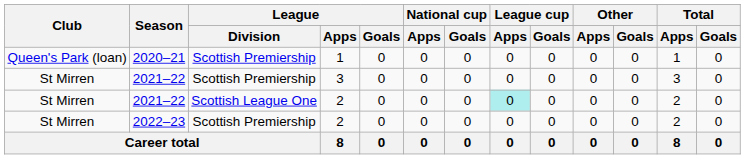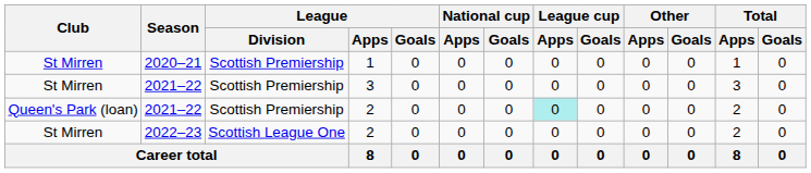 <table class="wikitable" style="text-align: center;">
 <tr>
 <th rowspan="2">Club</th>
 <th rowspan="2">Season</th>
 <th colspan="3">League</th>
 <th colspan="2">National cup</th>
 <th colspan="2">League cup</th>
 <th colspan="2">Other</th>
 <th colspan="2">Total</th>
 </tr>
 <tr>
 <th>Division</th>
 <th>Apps</th>
 <th>Goals</th>
 <th>Apps</th>
 <th>Goals</th>
 <th>Apps</th>
 <th>Goals</th>
 <th>Apps</th>
 <th>Goals</th>
 <th>Apps</th>
 <th>Goals</th>
 </tr>
 <tr>
-<td><a href='#'>Queen's Park</a> (loan)</td>
+<td><a href='#'>St Mirren</a></td>
 <td><a href='#'>2020–21</a></td>
 <td><a href='#'>Scottish Premiership</a></td>
 <td>1</td>
 <td>0</td>
 <td>0</td>
 <td>0</td>
 <td>0</td>
 <td>0</td>
 <td>0</td>
 <td>0</td>
 <td>1</td>
 <td>0</td>
 </tr>
 <tr>
 <td St Mirren F.C.>St Mirren</td>
 <td><a href='#'>2021–22</a></td>
 <td>Scottish Premiership</td>
 <td>3</td>
 <td>0</td>
 <td>0</td>
 <td>0</td>
 <td>0</td>
 <td>0</td>
 <td>0</td>
 <td>0</td>
 <td>3</td>
 <td>0</td>
 </tr>
 <tr>
-<td St Mirren F.C.>St Mirren</td>
+<td><a href='#'>Queen's Park</a> (loan)</td>
 <td><a href='#'>2021–22</a></td>
-<td><a href='#'>Scottish League One</a></td>
+<td>Scottish Premiership</td>
 <td>2</td>
 <td>0</td>
 <td>0</td>
 <td>0</td>
 <td style="background: paleturquoise;">0</td>
 <td>0</td>
 <td>0</td>
 <td>0</td>
 <td>2</td>
 <td>0</td>
 </tr>
 <tr>
 <td St Mirren F.C.>St Mirren</td>
 <td><a href='#'>2022–23</a></td>
-<td>Scottish Premiership</td>
+<td><a href='#'>Scottish League One</a></td>
 <td>2</td>
 <td>0</td>
 <td>0</td>
 <td>0</td>
 <td>0</td>
 <td>0</td>
 <td>0</td>
 <td>0</td>
 <td>2</td>
 <td>0</td>
 </tr>
 <tr>
 <th colspan=3>Career total</th>
 <th>8</th>
 <th>0</th>
 <th>0</th>
 <th>0</th>
 <th>0</th>
 <th>0</th>
 <th>0</th>
 <th>0</th>
 <th>8</th>
 <th>0</th>
 </tr>
 </table>
